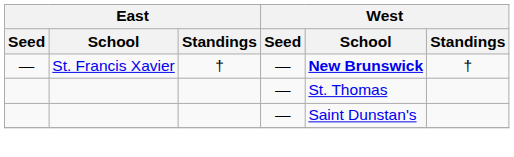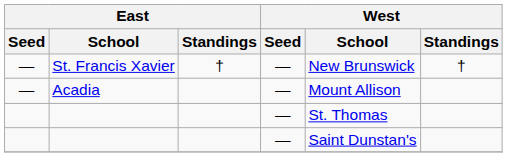 <table class="wikitable">
 <tr>
 <th colspan=3>East</th>
 <th colspan=3>West</th>
 </tr>
 <tr>
 <th>Seed</th>
 <th>School</th>
 <th>Standings</th>
 <th>Seed</th>
 <th>School</th>
 <th>Standings</th>
 </tr>
 <tr>
 <td align=center>—</td>
 <td><a href='#'>St. Francis Xavier</a></td>
 <td align=center>†</td>
 <td align=center>—</td>
-<td><strong><a href='#'>New Brunswick</a></strong></td>
+<td><a href='#'>New Brunswick</a></td>
 <td align=center>†</td>
+</tr>
+<tr>
+<td align=center>—</td>
+<td><a href='#'>Acadia</a></td>
+<td></td>
+<td align=center>—</td>
+<td><a href='#'>Mount Allison</a></td>
+<td></td>
 </tr>
 <tr>
 <td></td>
 <td></td>
 <td></td>
 <td align=center>—</td>
 <td><a href='#'>St. Thomas</a></td>
 <td></td>
 </tr>
 <tr>
 <td></td>
 <td></td>
 <td></td>
 <td align=center>—</td>
 <td><a href='#'>Saint Dunstan's</a></td>
 <td></td>
 </tr>
 <tr>
 </tr>
 </table>
